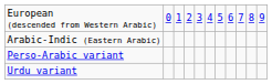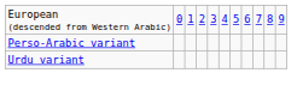 <table class="wikitable center" style="line-height:normal">
 <tr>
 <td>European<br><small>(descended from Western Arabic)</small></td>
 <td><a href='#'>0</a></td>
 <td><a href='#'>1</a></td>
 <td><a href='#'>2</a></td>
 <td><a href='#'>3</a></td>
 <td><a href='#'>4</a></td>
 <td><a href='#'>5</a></td>
 <td><a href='#'>6</a></td>
 <td><a href='#'>7</a></td>
 <td><a href='#'>8</a></td>
 <td><a href='#'>9</a></td>
-</tr>
-<tr style="font-size:160%">
-<td style="font-size:63%">Arabic-Indic <small>(Eastern Arabic)</small></td>
-<td></td>
-<td></td>
-<td></td>
-<td></td>
-<td></td>
-<td></td>
-<td></td>
-<td></td>
-<td></td>
-<td></td>
 </tr>
 <tr style="font-size:160%">
 <td style="font-size:63%"><a href='#'>Perso-Arabic variant</a></td>
 <td></td>
 <td></td>
 <td></td>
 <td></td>
 <td></td>
 <td></td>
 <td></td>
 <td></td>
 <td></td>
 <td></td>
 </tr>
 <tr style="font-size:160%">
 <td style="font-size:63%"><a href='#'>Urdu variant</a></td>
 <td></td>
 <td></td>
 <td></td>
 <td></td>
 <td></td>
 <td></td>
 <td></td>
 <td></td>
 <td></td>
 <td></td>
 </tr>
 </table>
